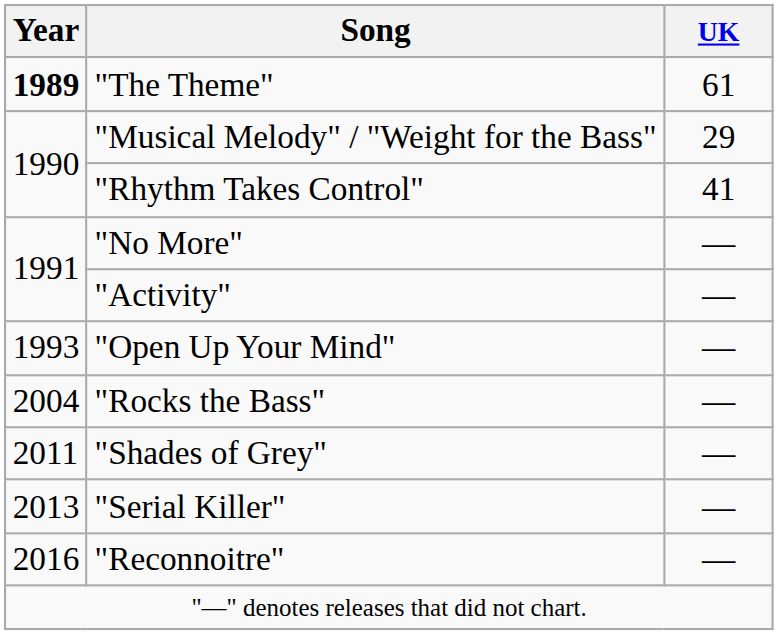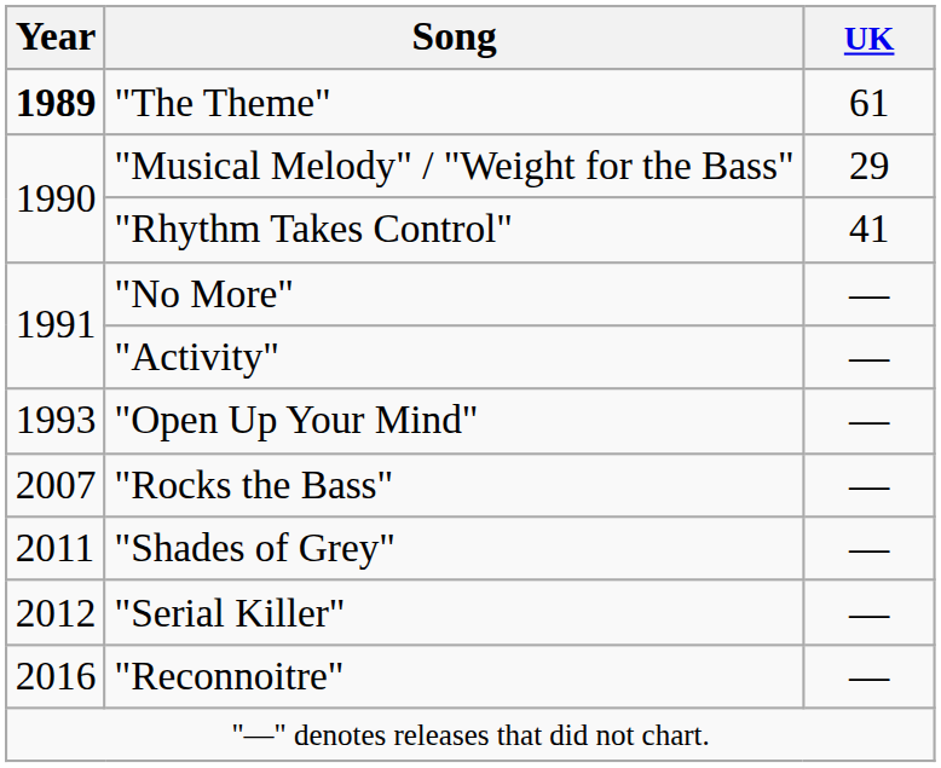 <table class="wikitable">
 <tr>
 <th>Year</th>
 <th>Song</th>
 <th style="width:45px;"><small><a href='#'>UK</a></small><br></th>
 </tr>
 <tr>
 <td><strong>1989</strong></td>
 <td>"The Theme"</td>
 <td align=center>61</td>
 </tr>
 <tr>
 <td rowspan="2">1990</td>
 <td>"Musical Melody" / "Weight for the Bass"</td>
 <td align=center>29</td>
 </tr>
 <tr>
 <td>"Rhythm Takes Control"</td>
 <td align=center>41</td>
 </tr>
 <tr>
 <td rowspan="2">1991</td>
 <td>"No More"</td>
 <td align=center>—</td>
 </tr>
 <tr>
 <td>"Activity"</td>
 <td align=center>—</td>
 </tr>
 <tr>
 <td>1993</td>
 <td>"Open Up Your Mind"</td>
 <td align=center>—</td>
 </tr>
 <tr>
-<td>2004</td>
+<td>2007</td>
 <td>"Rocks the Bass"</td>
 <td align=center>—</td>
 </tr>
 <tr>
 <td>2011</td>
 <td>"Shades of Grey"</td>
 <td align=center>—</td>
 </tr>
 <tr>
-<td>2013</td>
+<td>2012</td>
 <td>"Serial Killer"</td>
 <td align=center>—</td>
 </tr>
 <tr>
 <td>2016</td>
 <td>"Reconnoitre"</td>
 <td align=center>—</td>
 </tr>
 <tr>
 <td colspan="4" style="text-align:center; font-size:9pt;">"—" denotes releases that did not chart.</td>
 </tr>
 </table>
